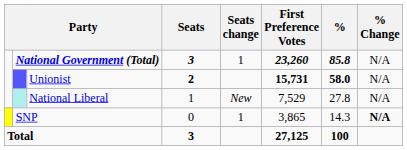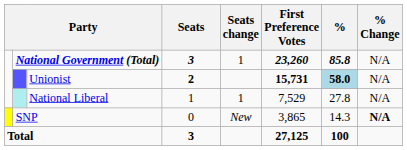 <table class="wikitable sortable">
 <tr>
 <th style="width:200px" colspan=3>Party</th>
 <th style="width:70px;">Seats</th>
 <th style="width:40px;">Seats change</th>
 <th style="width:40px;">First Preference Votes</th>
 <th style="width:40px;">%</th>
 <th style="width:40px;">% Change</th>
 </tr>
 <tr>
 <td rowspan= 3> </td>
 <td colspan=2><strong><em><a href='#'>National Government</a> (Total)</em></strong></td>
 <td align=center><strong><em>3</em></strong></td>
 <td align=center> 1</td>
 <td align=center><strong><em>23,260</em></strong></td>
 <td align=center><strong><em>85.8</em></strong></td>
 <td align=center>N/A</td>
 </tr>
 <tr>
 <td style="background-color:#5555FF"> </td>
 <td><a href='#'>Unionist</a></td>
 <td align=center><strong>2</strong></td>
 <td align=center></td>
 <td align=center><strong>15,731</strong></td>
-<td align=center><strong>58.0</strong></td>
+<td align=center style="background: lightblue;"><strong>58.0</strong></td>
 <td align=center>N/A</td>
 </tr>
 <tr>
 <td style="background-color:#AFEEEE"> </td>
 <td><a href='#'>National Liberal</a></td>
 <td align=center>1</td>
-<td align=center><em>New</em></td>
+<td align=center> 1</td>
 <td align=center>7,529</td>
 <td align=center>27.8</td>
 <td align=center>N/A</td>
 </tr>
 <tr>
 <td style="background-color:#FFFF00"> </td>
 <td colspan=2><a href='#'>SNP</a></td>
 <td align=center>0</td>
-<td align=center> 1</td>
+<td align=center><em>New</em></td>
 <td align=center>3,865</td>
 <td align=center>14.3</td>
 <td align=center><strong>N/A</strong></td>
 </tr>
 <tr>
 <td colspan=3><strong>Total</strong></td>
 <td align=center><strong>3</strong></td>
 <td align=center></td>
 <td align=center><strong>27,125</strong></td>
 <td align=center><strong>100</strong></td>
 <td align=center></td>
 </tr>
 </table>
